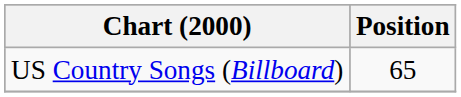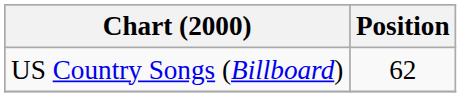 <table class="wikitable">
 <tr>
 <th scope="col">Chart (2000)</th>
 <th scope="col">Position</th>
 </tr>
 <tr>
 <td>US <a href='#'>Country Songs</a> (<em><a href='#'>Billboard</a></em>)</td>
-<td align="center">65</td>
+<td align="center">62</td>
 </tr>
 <tr>
 </tr>
 </table>
